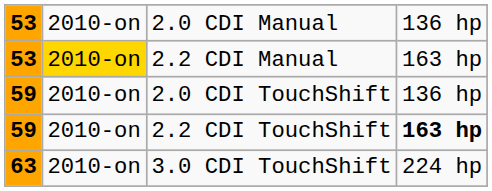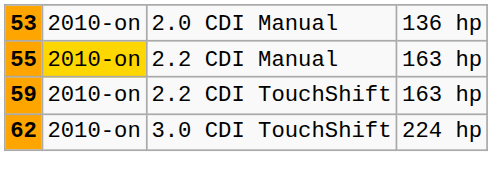 <table class="wikitable sortable">
 <tr>
 <td style="background:orange;"><strong>53</strong></td>
 <td>2010-on</td>
 <td>2.0 CDI Manual</td>
 <td>136 hp</td>
 </tr>
 <tr>
-<td style="background:orange;"><strong>53</strong></td>
+<td style="background:orange;"><strong>55</strong></td>
 <td style="background: gold;">2010-on</td>
 <td>2.2 CDI Manual</td>
 <td>163 hp</td>
 </tr>
 <tr>
 <td style="background:orange;"><strong>59</strong></td>
 <td>2010-on</td>
-<td>2.0 CDI TouchShift</td>
-<td>136 hp</td>
+<td>2.2 CDI TouchShift</td>
+<td>163 hp</td>
 </tr>
 <tr>
-<td style="background:orange;"><strong>59</strong></td>
-<td>2010-on</td>
-<td>2.2 CDI TouchShift</td>
-<td><strong>163 hp</strong></td>
-</tr>
-<tr>
-<td style="background:orange;"><strong>63</strong></td>
+<td style="background:orange;"><strong>62</strong></td>
 <td>2010-on</td>
 <td>3.0 CDI TouchShift</td>
 <td>224 hp</td>
 </tr>
 </table>
